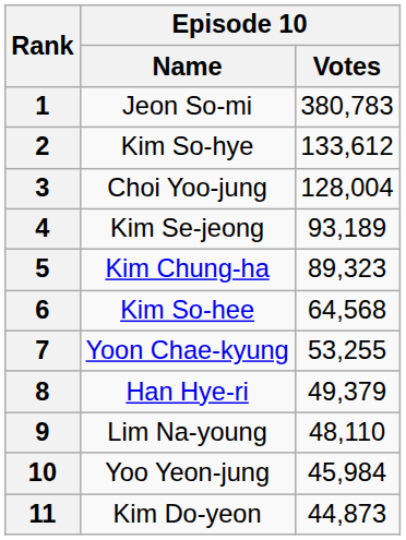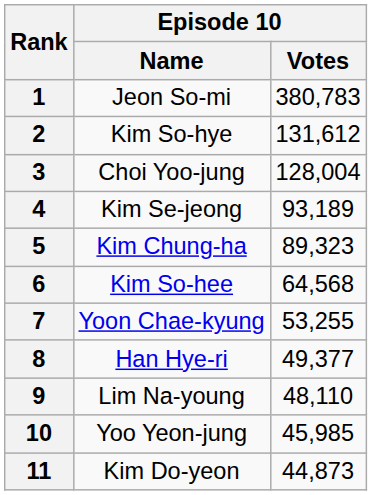 <table class="wikitable sortable collapsible" style="text-align:center">
 <tr>
 <th scope="col" rowspan="2">Rank</th>
 <th scope="col" colspan="2">Episode 10 </th>
 </tr>
 <tr>
 <th scope="col">Name</th>
 <th scope="col">Votes</th>
 </tr>
 <tr>
 <th scope="row">1</th>
 <td>Jeon So-mi</td>
 <td>380,783</td>
 </tr>
 <tr>
 <th scope="row">2</th>
 <td>Kim So-hye</td>
-<td>133,612</td>
+<td>131,612</td>
 </tr>
 <tr>
 <th scope="row">3</th>
 <td>Choi Yoo-jung</td>
 <td>128,004</td>
 </tr>
 <tr>
 <th scope="row">4</th>
 <td>Kim Se-jeong</td>
 <td>93,189</td>
 </tr>
 <tr>
 <th scope="row">5</th>
 <td><a href='#'>Kim Chung-ha</a></td>
 <td>89,323</td>
 </tr>
 <tr>
 <th scope="row">6</th>
 <td><a href='#'>Kim So-hee</a></td>
 <td>64,568</td>
 </tr>
 <tr>
 <th scope="row">7</th>
 <td><a href='#'>Yoon Chae-kyung</a></td>
 <td>53,255</td>
 </tr>
 <tr>
 <th scope="row">8</th>
 <td><a href='#'>Han Hye-ri</a></td>
-<td>49,379</td>
+<td>49,377</td>
 </tr>
 <tr>
 <th scope="row">9</th>
 <td>Lim Na-young</td>
 <td>48,110</td>
 </tr>
 <tr>
 <th scope="row">10</th>
 <td>Yoo Yeon-jung</td>
-<td>45,984</td>
+<td>45,985</td>
 </tr>
 <tr>
 <th scope="row">11</th>
 <td>Kim Do-yeon</td>
 <td>44,873</td>
 </tr>
 </table>
